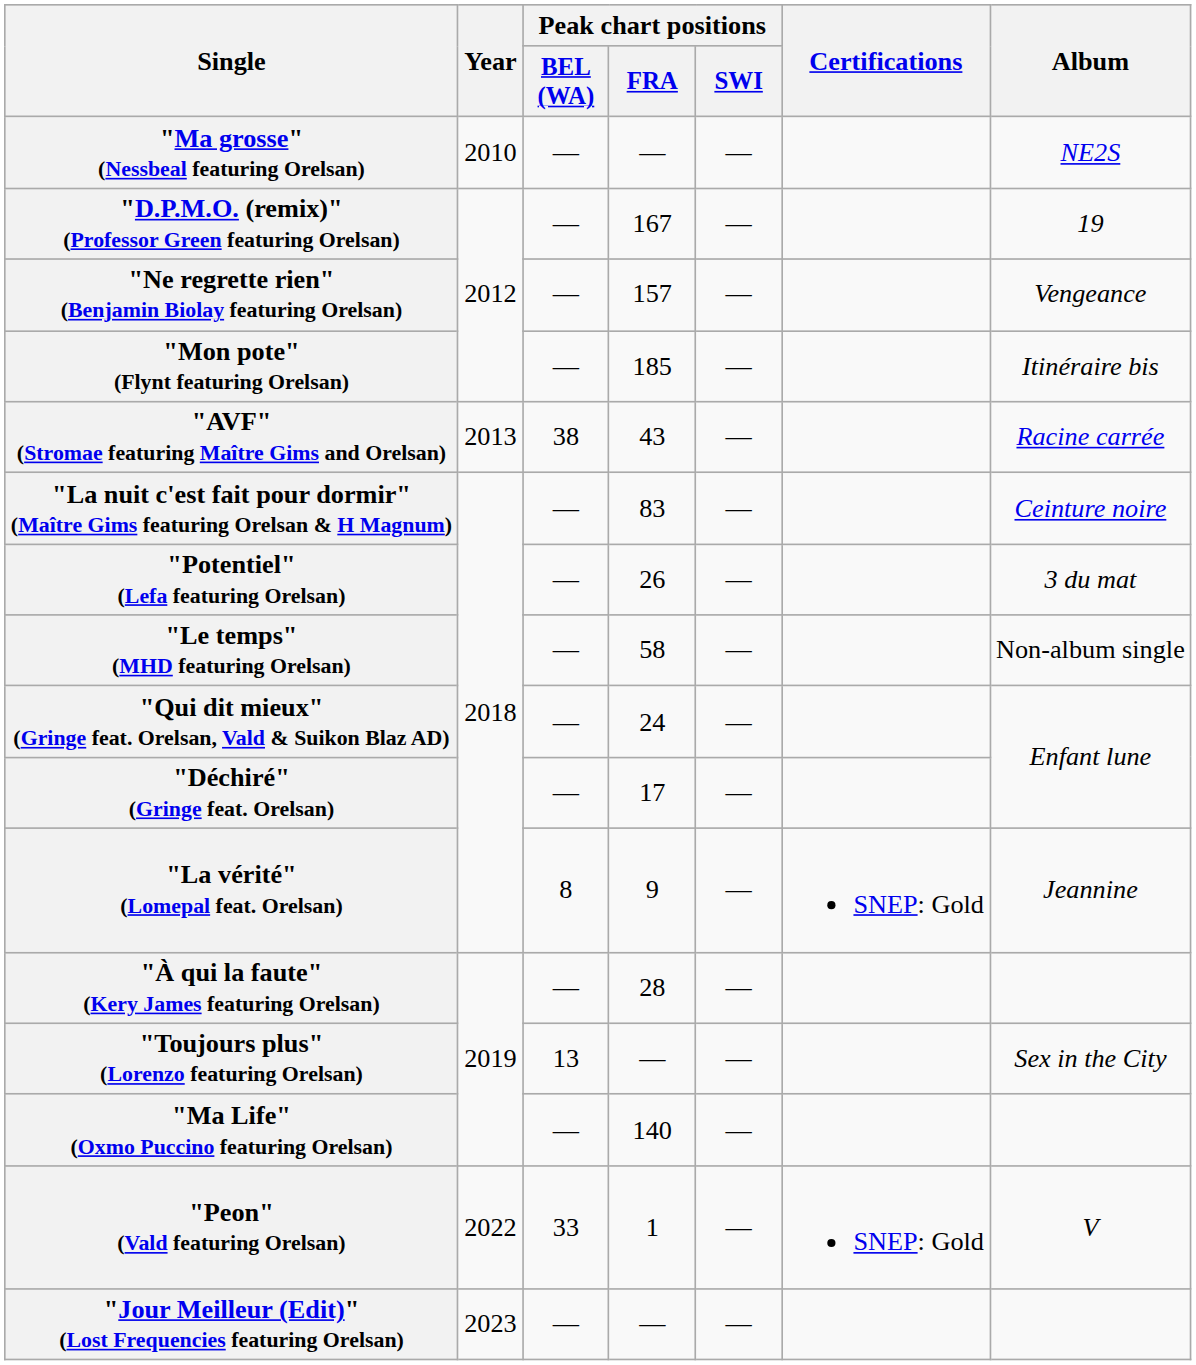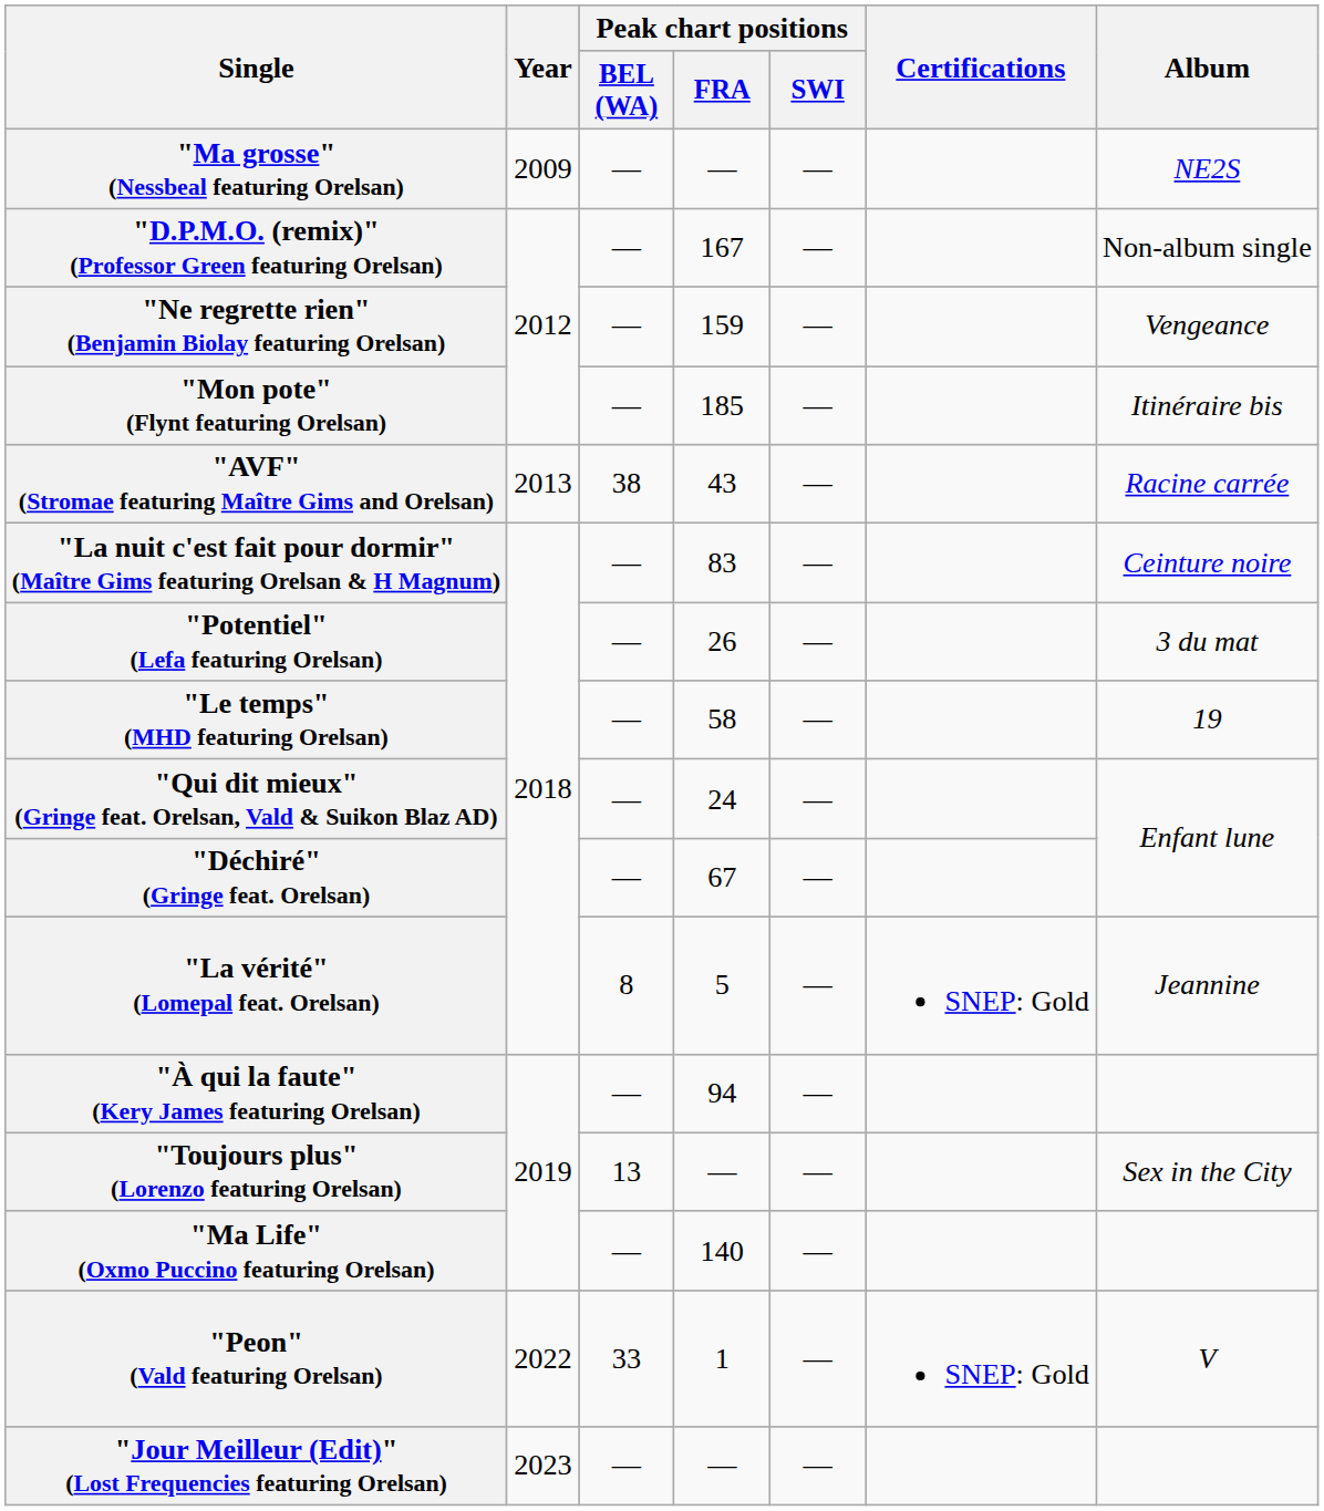 <table class="wikitable plainrowheaders" style="text-align:center;">
 <tr>
 <th scope="col" rowspan="2">Single</th>
 <th scope="col" rowspan="2">Year</th>
 <th scope="col" colspan="3">Peak chart positions</th>
 <th scope="col" rowspan="2"><a href='#'>Certifications</a></th>
 <th scope="col" rowspan="2">Album</th>
 </tr>
 <tr>
 <th scope="col" style="width:3em;font-size:95%;"><a href='#'>BEL (WA)</a><br></th>
 <th scope="col" style="width:3em;font-size:95%;"><a href='#'>FRA</a><br></th>
 <th scope="col" style="width:3em;font-size:95%;"><a href='#'>SWI</a><br></th>
 </tr>
 <tr>
 <th scope="row">"<a href='#'>Ma grosse</a>"<br><small>(<a href='#'>Nessbeal</a> featuring Orelsan)</small></th>
-<td>2010</td>
+<td>2009</td>
 <td>—</td>
 <td>—</td>
 <td>—</td>
 <td></td>
 <td><em><a href='#'>NE2S</a></em></td>
 </tr>
 <tr>
 <th scope="row">"<a href='#'>D.P.M.O.</a> (remix)"<br><small>(<a href='#'>Professor Green</a> featuring Orelsan)</small></th>
 <td rowspan="3">2012</td>
 <td>—</td>
 <td>167</td>
 <td>—</td>
 <td></td>
-<td><em>19</em></td>
+<td>Non-album single</td>
 </tr>
 <tr>
 <th scope="row">"Ne regrette rien"<br><small>(<a href='#'>Benjamin Biolay</a> featuring Orelsan)</small></th>
 <td>—</td>
-<td>157</td>
+<td>159</td>
 <td>—</td>
 <td></td>
 <td><em>Vengeance</em></td>
 </tr>
 <tr>
 <th scope="row">"Mon pote"<br><small>(Flynt featuring Orelsan)</small></th>
 <td>—</td>
 <td>185</td>
 <td>—</td>
 <td></td>
 <td><em>Itinéraire bis</em></td>
 </tr>
 <tr>
 <th scope="row">"AVF"<br><small>(<a href='#'>Stromae</a> featuring <a href='#'>Maître Gims</a> and Orelsan)</small></th>
 <td>2013</td>
 <td>38</td>
 <td>43</td>
 <td>—</td>
 <td></td>
 <td><em><a href='#'>Racine carrée</a></em></td>
 </tr>
 <tr>
 <th scope="row">"La nuit c'est fait pour dormir"<br><small>(<a href='#'>Maître Gims</a> featuring Orelsan & <a href='#'>H Magnum</a>)</small></th>
 <td rowspan=6>2018</td>
 <td>—</td>
 <td>83</td>
 <td>—</td>
 <td></td>
 <td><em><a href='#'>Ceinture noire</a></em></td>
 </tr>
 <tr>
 <th scope="row">"Potentiel"<br><small>(<a href='#'>Lefa</a> featuring Orelsan)</small></th>
 <td>—</td>
 <td>26</td>
 <td>—</td>
 <td></td>
 <td><em>3 du mat</em></td>
 </tr>
 <tr>
 <th scope="row">"Le temps"<br><small>(<a href='#'>MHD</a> featuring Orelsan)</small></th>
 <td>—</td>
 <td>58</td>
 <td>—</td>
 <td></td>
-<td>Non-album single</td>
+<td><em>19</em></td>
 </tr>
 <tr>
 <th scope="row">"Qui dit mieux"<br><small>(<a href='#'>Gringe</a> feat. Orelsan, <a href='#'>Vald</a> & Suikon Blaz AD)</small></th>
 <td>—</td>
 <td>24</td>
 <td>—</td>
 <td></td>
 <td rowspan=2><em>Enfant lune</em></td>
 </tr>
 <tr>
 <th scope="row">"Déchiré"<br><small>(<a href='#'>Gringe</a> feat. Orelsan)</small></th>
 <td>—</td>
-<td>17</td>
+<td>67</td>
 <td>—</td>
 <td></td>
 </tr>
 <tr>
 <th scope="row">"La vérité"<br><small>(<a href='#'>Lomepal</a> feat. Orelsan)</small></th>
 <td>8</td>
-<td>9</td>
+<td>5</td>
 <td>—</td>
 <td><br><ul><li><a href='#'>SNEP</a>: Gold</li></ul></td>
 <td><em>Jeannine</em></td>
 </tr>
 <tr>
 <th scope="row">"À qui la faute"<br><small>(<a href='#'>Kery James</a> featuring Orelsan)</small></th>
 <td rowspan=3>2019</td>
 <td>—</td>
-<td>28</td>
+<td>94</td>
 <td>—</td>
 <td></td>
 <td></td>
 </tr>
 <tr>
 <th scope="row">"Toujours plus"<br><small>(<a href='#'>Lorenzo</a> featuring Orelsan)</small></th>
 <td>13</td>
 <td>—</td>
 <td>—</td>
 <td></td>
 <td><em>Sex in the City</em></td>
 </tr>
 <tr>
 <th scope="row">"Ma Life"<br><small>(<a href='#'>Oxmo Puccino</a> featuring Orelsan)</small></th>
 <td>—</td>
 <td>140</td>
 <td>—</td>
 <td></td>
 <td></td>
 </tr>
 <tr>
 <th scope="row">"Peon"<br><small>(<a href='#'>Vald</a> featuring Orelsan)</small></th>
 <td>2022</td>
 <td>33</td>
 <td>1</td>
 <td>—</td>
 <td><br><ul><li><a href='#'>SNEP</a>: Gold</li></ul></td>
 <td><em>V</em></td>
 </tr>
 <tr>
 <th scope="row">"<a href='#'>Jour Meilleur (Edit)</a>"<br><small>(<a href='#'>Lost Frequencies</a> featuring Orelsan)</small></th>
 <td>2023</td>
 <td>—</td>
 <td>—</td>
 <td>—</td>
 <td></td>
 <td></td>
 </tr>
 </table>
